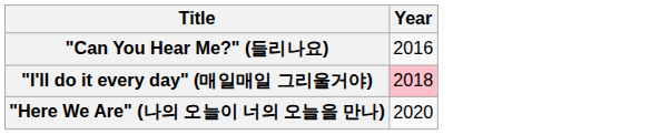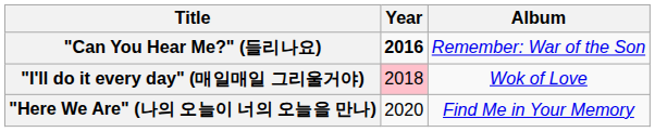 <table class="wikitable plainrowheaders" style="text-align:center;">
 <tr>
 <th>Title</th>
 <th>Year</th>
+<th>Album</th>
 </tr>
 <tr>
 <th scope="row">"Can You Hear Me?" (들리나요)</th>
-<td>2016</td>
+<td><strong>2016</strong></td>
+<td><em><a href='#'>Remember: War of the Son</a></em></td>
 </tr>
 <tr>
 <th scope="row">"I'll do it every day" (매일매일 그리울거야)</th>
 <td style="background: pink;">2018</td>
+<td><em><a href='#'>Wok of Love</a></em></td>
 </tr>
 <tr>
 <th scope="row">"Here We Are" (나의 오늘이 너의 오늘을 만나)</th>
 <td>2020</td>
+<td><em><a href='#'>Find Me in Your Memory</a></em></td>
 </tr>
 </table>
